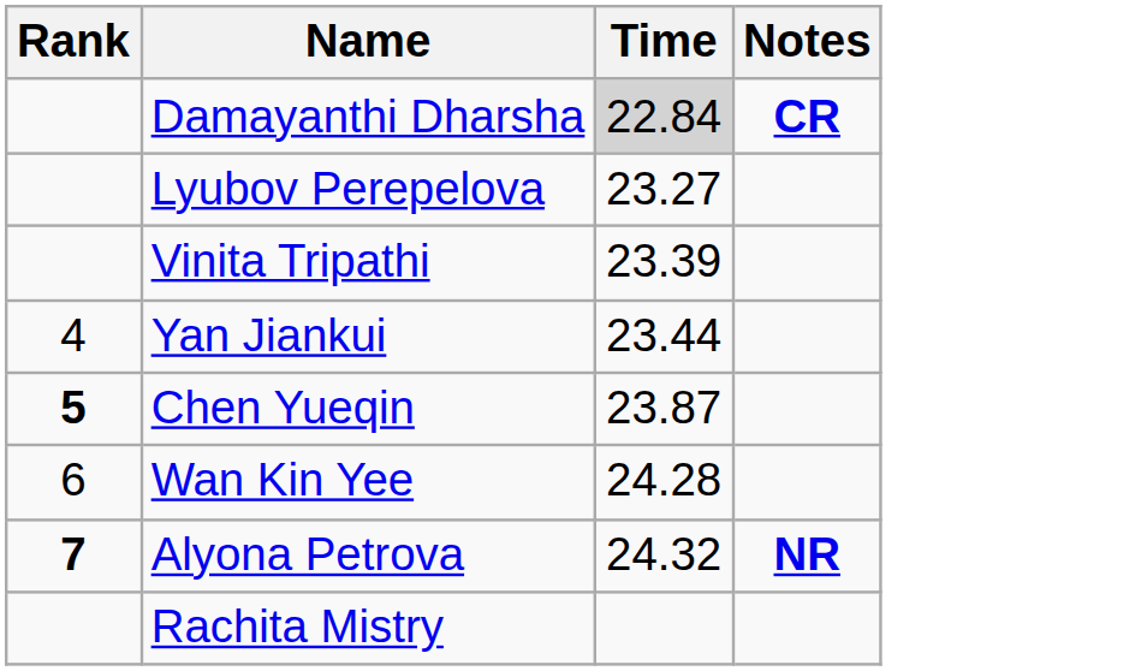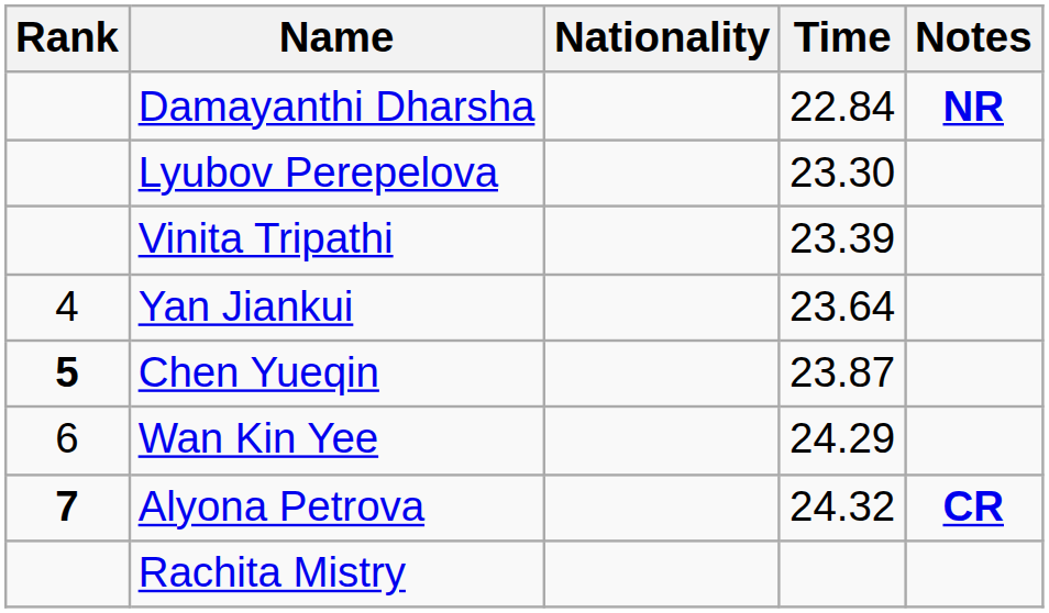 <table class="wikitable sortable" style="text-align:center">
 <tr>
 <th>Rank</th>
 <th>Name</th>
+<th>Nationality</th>
 <th>Time</th>
 <th>Notes</th>
 </tr>
 <tr>
 <td></td>
 <td align=left><a href='#'>Damayanthi Dharsha</a></td>
-<td style="background: lightgrey;">22.84</td>
-<td><strong><a href='#'>CR</a></strong></td>
+<td align=left></td>
+<td>22.84</td>
+<td><strong><a href='#'>NR</a></strong></td>
 </tr>
 <tr>
 <td></td>
 <td align=left><a href='#'>Lyubov Perepelova</a></td>
-<td>23.27</td>
+<td align=left></td>
+<td>23.30</td>
 <td></td>
 </tr>
 <tr>
 <td></td>
 <td align=left><a href='#'>Vinita Tripathi</a></td>
+<td align=left></td>
 <td>23.39</td>
 <td></td>
 </tr>
 <tr>
 <td>4</td>
 <td align=left><a href='#'>Yan Jiankui</a></td>
-<td>23.44</td>
+<td align=left></td>
+<td>23.64</td>
 <td></td>
 </tr>
 <tr>
 <td><strong>5</strong></td>
 <td align=left><a href='#'>Chen Yueqin</a></td>
+<td align=left></td>
 <td>23.87</td>
 <td></td>
 </tr>
 <tr>
 <td>6</td>
 <td align=left><a href='#'>Wan Kin Yee</a></td>
-<td>24.28</td>
+<td align=left></td>
+<td>24.29</td>
 <td></td>
 </tr>
 <tr>
 <td><strong>7</strong></td>
 <td align=left><a href='#'>Alyona Petrova</a></td>
+<td align=left></td>
 <td>24.32</td>
-<td><strong><a href='#'>NR</a></strong></td>
+<td><strong><a href='#'>CR</a></strong></td>
 </tr>
 <tr>
 <td></td>
 <td align=left><a href='#'>Rachita Mistry</a></td>
+<td align=left></td>
 <td></td>
 <td></td>
 </tr>
 </table>
